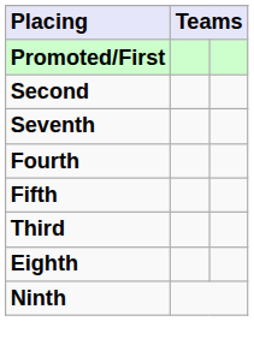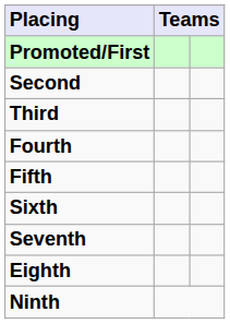 <table class=wikitable>
 <tr>
 </tr>
 <tr style="background: #E6E6FA;">
 <td><strong>Placing</strong></td>
 <td colspan="2" style="text-align:center"><strong>Teams</strong></td>
 </tr>
 <tr style="background: #ccffcc;">
 <td><strong>Promoted/First</strong></td>
 <td><strong></strong></td>
 <td><strong></strong></td>
 </tr>
 <tr>
 <td><strong>Second</strong></td>
 <td></td>
 <td></td>
 </tr>
 <tr>
-<td><strong>Seventh</strong></td>
+<td><strong>Third</strong></td>
 <td></td>
 <td></td>
 </tr>
 <tr>
 <td><strong>Fourth</strong></td>
 <td></td>
 <td></td>
 </tr>
 <tr>
 <td><strong>Fifth</strong></td>
 <td></td>
 <td></td>
 </tr>
 <tr>
-<td><strong>Third</strong></td>
+<td><strong>Sixth</strong></td>
+<td></td>
+<td></td>
+</tr>
+<tr>
+<td><strong>Seventh</strong></td>
 <td></td>
 <td></td>
 </tr>
 <tr>
 <td><strong>Eighth</strong></td>
 <td></td>
 <td></td>
 </tr>
 <tr>
 <td><strong>Ninth</strong></td>
 <td colspan=2></td>
 </tr>
 </table>
